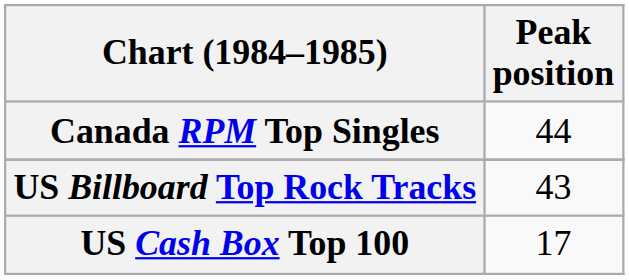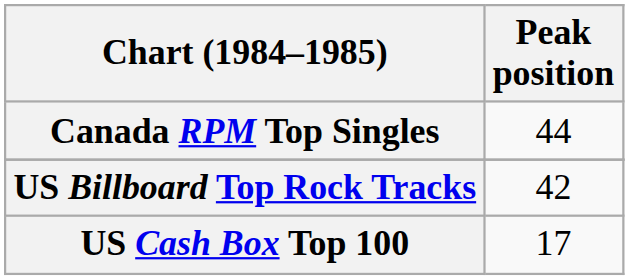 <table class="wikitable sortable plainrowheaders">
 <tr>
 <th scope="col">Chart (1984–1985)</th>
 <th scope="col">Peak<br>position</th>
 </tr>
 <tr>
 <th scope="row">Canada <em><a href='#'>RPM</a></em> Top Singles</th>
 <td style="text-align:center;">44</td>
 </tr>
 <tr>
 </tr>
 <tr>
 <th scope="row">US <em>Billboard</em> <a href='#'>Top Rock Tracks</a></th>
-<td style="text-align:center;">43</td>
+<td style="text-align:center;">42</td>
 </tr>
 <tr>
 <th scope="row">US <a href='#'><em>Cash Box</em></a> Top 100</th>
 <td align="center">17</td>
 </tr>
 </table>
